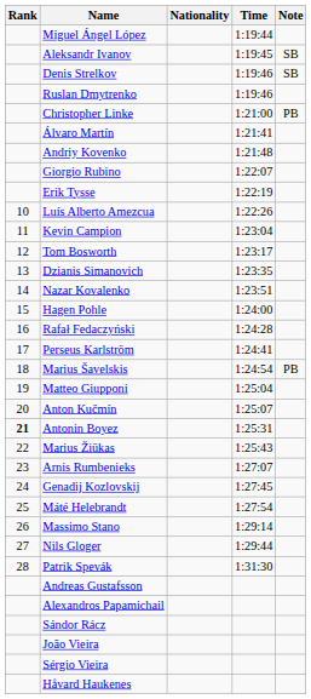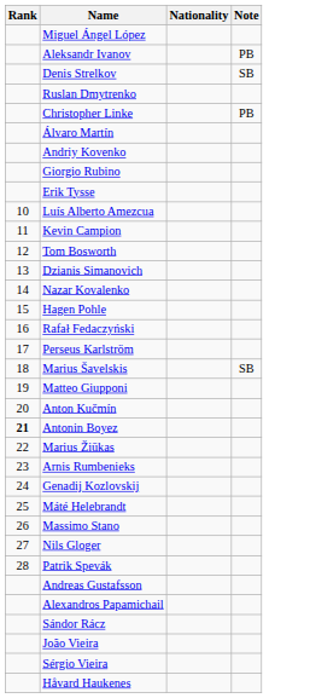 <table class="wikitable sortable" style="text-align:center">
 <tr>
 <th>Rank</th>
 <th>Name</th>
 <th>Nationality</th>
-<th>Time</th>
 <th>Note</th>
 </tr>
 <tr>
 <td></td>
 <td align=left><a href='#'>Miguel Ángel López</a></td>
 <td align=left></td>
-<td>1:19:44</td>
 <td></td>
 </tr>
 <tr>
 <td></td>
 <td align=left><a href='#'>Aleksandr Ivanov</a></td>
 <td align=left></td>
-<td>1:19:45</td>
-<td>SB</td>
+<td>PB</td>
 </tr>
 <tr>
 <td></td>
 <td align=left><a href='#'>Denis Strelkov</a></td>
 <td align=left></td>
-<td>1:19:46</td>
 <td>SB</td>
 </tr>
 <tr>
 <td></td>
 <td align=left><a href='#'>Ruslan Dmytrenko</a></td>
 <td align=left></td>
-<td>1:19:46</td>
 <td></td>
 </tr>
 <tr>
 <td></td>
 <td align=left><a href='#'>Christopher Linke</a></td>
 <td align=left></td>
-<td>1:21:00</td>
 <td>PB</td>
 </tr>
 <tr>
 <td></td>
 <td align=left><a href='#'>Álvaro Martín</a></td>
 <td align=left></td>
-<td>1:21:41</td>
 <td></td>
 </tr>
 <tr>
 <td></td>
 <td align=left><a href='#'>Andriy Kovenko</a></td>
 <td align=left></td>
-<td>1:21:48</td>
 <td></td>
 </tr>
 <tr>
 <td></td>
 <td align=left><a href='#'>Giorgio Rubino</a></td>
 <td align=left></td>
-<td>1:22:07</td>
 <td></td>
 </tr>
 <tr>
 <td></td>
 <td align=left><a href='#'>Erik Tysse</a></td>
 <td align=left></td>
-<td>1:22:19</td>
 <td></td>
 </tr>
 <tr>
 <td>10</td>
 <td align=left><a href='#'>Luís Alberto Amezcua</a></td>
 <td align=left></td>
-<td>1:22:26</td>
 <td></td>
 </tr>
 <tr>
 <td>11</td>
 <td align=left><a href='#'>Kevin Campion</a></td>
 <td align=left></td>
-<td>1:23:04</td>
 <td></td>
 </tr>
 <tr>
 <td>12</td>
 <td align=left><a href='#'>Tom Bosworth</a></td>
 <td align=left></td>
-<td>1:23:17</td>
 <td></td>
 </tr>
 <tr>
 <td>13</td>
 <td align=left><a href='#'>Dzianis Simanovich</a></td>
 <td align=left></td>
-<td>1:23:35</td>
 <td></td>
 </tr>
 <tr>
 <td>14</td>
 <td align=left><a href='#'>Nazar Kovalenko</a></td>
 <td align=left></td>
-<td>1:23:51</td>
 <td></td>
 </tr>
 <tr>
 <td>15</td>
 <td align=left><a href='#'>Hagen Pohle</a></td>
 <td align=left></td>
-<td>1:24:00</td>
 <td></td>
 </tr>
 <tr>
 <td>16</td>
 <td align=left><a href='#'>Rafał Fedaczyński</a></td>
 <td align=left></td>
-<td>1:24:28</td>
 <td></td>
 </tr>
 <tr>
 <td>17</td>
 <td align=left><a href='#'>Perseus Karlström</a></td>
 <td align=left></td>
-<td>1:24:41</td>
 <td></td>
 </tr>
 <tr>
 <td>18</td>
 <td align=left><a href='#'>Marius Šavelskis</a></td>
 <td align=left></td>
-<td>1:24:54</td>
-<td>PB</td>
+<td>SB</td>
 </tr>
 <tr>
 <td>19</td>
 <td align=left><a href='#'>Matteo Giupponi</a></td>
 <td align=left></td>
-<td>1:25:04</td>
 <td></td>
 </tr>
 <tr>
 <td>20</td>
 <td align=left><a href='#'>Anton Kučmín</a></td>
 <td align=left></td>
-<td>1:25:07</td>
 <td></td>
 </tr>
 <tr>
 <td><strong>21</strong></td>
 <td align=left><a href='#'>Antonin Boyez</a></td>
 <td align=left></td>
-<td>1:25:31</td>
 <td></td>
 </tr>
 <tr>
 <td>22</td>
 <td align=left><a href='#'>Marius Žiūkas</a></td>
 <td align=left></td>
-<td>1:25:43</td>
 <td></td>
 </tr>
 <tr>
 <td>23</td>
 <td align=left><a href='#'>Arnis Rumbenieks</a></td>
 <td align=left></td>
-<td>1:27:07</td>
 <td></td>
 </tr>
 <tr>
 <td>24</td>
 <td align=left><a href='#'>Genadij Kozlovskij</a></td>
 <td align=left></td>
-<td>1:27:45</td>
 <td></td>
 </tr>
 <tr>
 <td>25</td>
 <td align=left><a href='#'>Máté Helebrandt</a></td>
 <td align=left></td>
-<td>1:27:54</td>
 <td></td>
 </tr>
 <tr>
 <td>26</td>
 <td align=left><a href='#'>Massimo Stano</a></td>
 <td align=left></td>
-<td>1:29:14</td>
 <td></td>
 </tr>
 <tr>
 <td>27</td>
 <td align=left><a href='#'>Nils Gloger</a></td>
 <td align=left></td>
-<td>1:29:44</td>
 <td></td>
 </tr>
 <tr>
 <td>28</td>
 <td align=left><a href='#'>Patrik Spevák</a></td>
 <td align=left></td>
-<td>1:31:30</td>
 <td></td>
 </tr>
 <tr>
 <td></td>
 <td align=left><a href='#'>Andreas Gustafsson</a></td>
 <td align=left></td>
 <td></td>
-<td></td>
 </tr>
 <tr>
 <td></td>
 <td align=left><a href='#'>Alexandros Papamichail</a></td>
 <td align=left></td>
-<td></td>
 <td></td>
 </tr>
 <tr>
 <td></td>
 <td align=left><a href='#'>Sándor Rácz</a></td>
 <td align=left></td>
 <td></td>
-<td></td>
 </tr>
 <tr>
 <td></td>
 <td align=left><a href='#'>João Vieira</a></td>
 <td align=left></td>
-<td></td>
 <td></td>
 </tr>
 <tr>
 <td></td>
 <td align=left><a href='#'>Sérgio Vieira</a></td>
 <td align=left></td>
 <td></td>
-<td></td>
 </tr>
 <tr>
 <td></td>
 <td align=left><a href='#'>Håvard Haukenes</a></td>
 <td align=left></td>
 <td></td>
-<td></td>
 </tr>
 </table>
